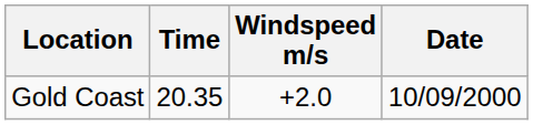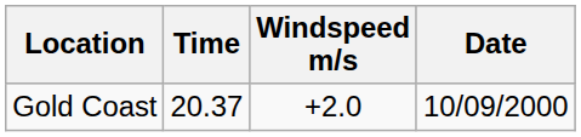 <table class="wikitable" style= "text-align: center">
 <tr>
 <th>Location</th>
 <th>Time</th>
 <th>Windspeed<br>m/s</th>
 <th>Date</th>
 </tr>
 <tr>
 <td>Gold Coast</td>
-<td>20.35</td>
+<td>20.37</td>
 <td>+2.0</td>
 <td>10/09/2000</td>
 </tr>
 </table>
